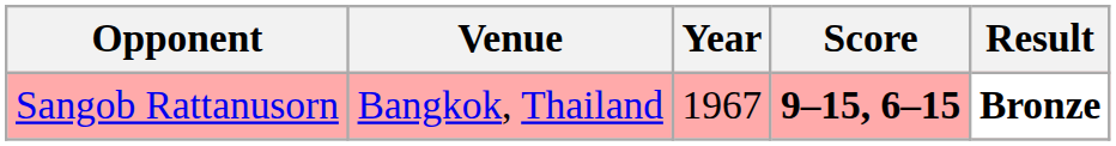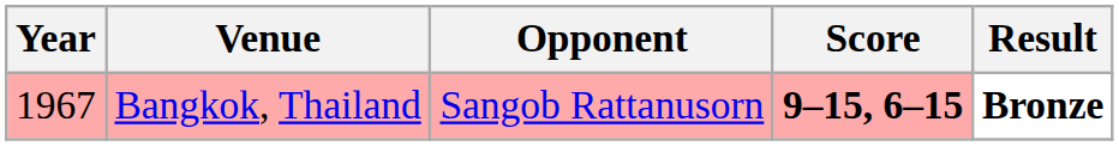 <table class="sortable wikitable" style="font-size: 90%;">
 <tr>
+<th>Year</th>
+<th>Venue</th>
 <th>Opponent</th>
-<th>Venue</th>
-<th>Year</th>
 <th>Score</th>
 <th>Result</th>
 </tr>
 <tr style="background:#FFAAAA">
+<td align="center">1967</td>
+<td align="left"><a href='#'>Bangkok</a>, <a href='#'>Thailand</a></td>
 <td align="left"> <a href='#'>Sangob Rattanusorn</a></td>
-<td align="left"><a href='#'>Bangkok</a>, <a href='#'>Thailand</a></td>
-<td align="center">1967</td>
 <td align="left"><strong>9–15, 6–15</strong></td>
 <td style="text-align:left; background:white"> <strong>Bronze</strong></td>
 </tr>
 </table>
